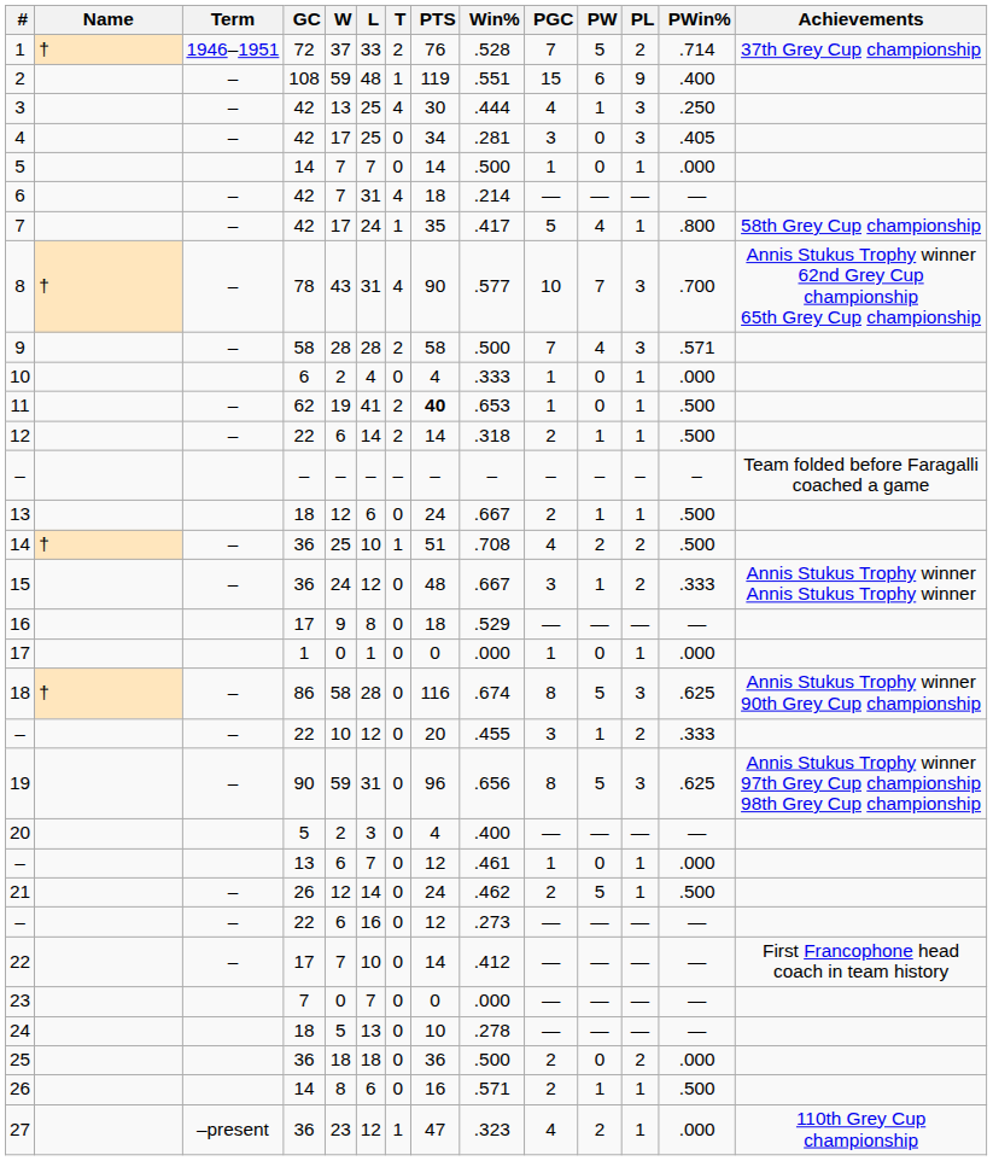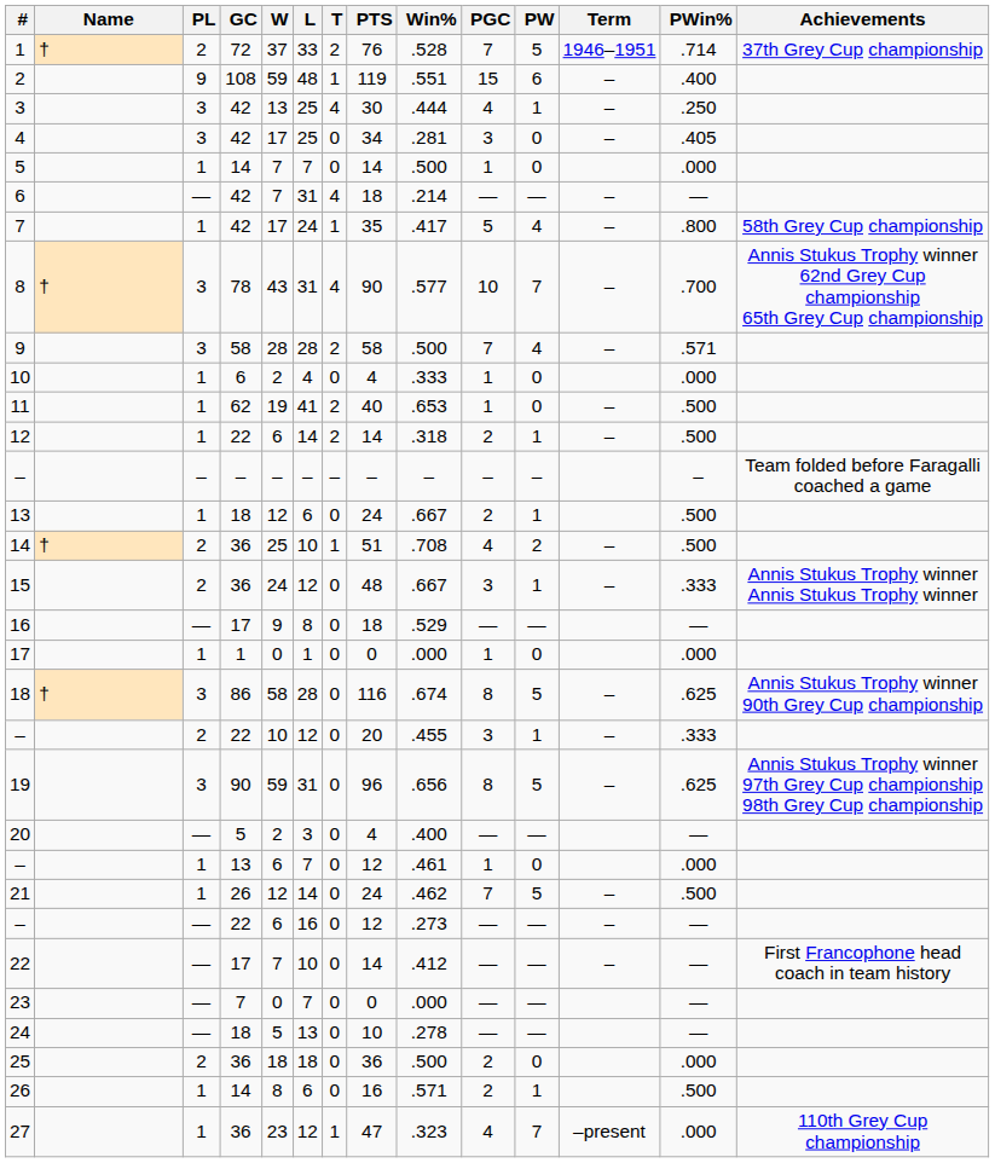 <table class="wikitable sortable" style="text-align:center;">
 <tr>
 <th> #</th>
 <th width=120>Name</th>
-<th>Term</th>
+<th> PL</th>
 <th> GC</th>
 <th> W</th>
 <th> L</th>
 <th> T</th>
 <th> PTS</th>
 <th> Win%</th>
 <th> PGC</th>
 <th> PW</th>
-<th> PL</th>
+<th>Term</th>
 <th> PWin%</th>
 <th width=210 class=unsortable>Achievements</th>
 </tr>
 <tr>
 <td>1</td>
 <td align=left style="background-color:#FFE6BD">†</td>
-<td><a href='#'>1946</a>–<a href='#'>1951</a></td>
+<td>2</td>
 <td>72</td>
 <td>37</td>
 <td>33</td>
 <td>2</td>
 <td>76</td>
 <td>.528</td>
 <td>7</td>
 <td>5</td>
-<td>2</td>
+<td><a href='#'>1946</a>–<a href='#'>1951</a></td>
 <td>.714</td>
 <td><a href='#'>37th Grey Cup</a> <a href='#'>championship</a></td>
 </tr>
 <tr>
 <td>2</td>
 <td align=left></td>
-<td>–</td>
+<td>9</td>
 <td>108</td>
 <td>59</td>
 <td>48</td>
 <td>1</td>
 <td>119</td>
 <td>.551</td>
 <td>15</td>
 <td>6</td>
-<td>9</td>
+<td>–</td>
 <td>.400</td>
 <td></td>
 </tr>
 <tr>
 <td>3</td>
 <td align=left></td>
-<td>–</td>
+<td>3</td>
 <td>42</td>
 <td>13</td>
 <td>25</td>
 <td>4</td>
 <td>30</td>
 <td>.444</td>
 <td>4</td>
 <td>1</td>
-<td>3</td>
+<td>–</td>
 <td>.250</td>
 <td></td>
 </tr>
 <tr>
 <td>4</td>
 <td align=left></td>
-<td>–</td>
+<td>3</td>
 <td>42</td>
 <td>17</td>
 <td>25</td>
 <td>0</td>
 <td>34</td>
 <td>.281</td>
 <td>3</td>
 <td>0</td>
-<td>3</td>
+<td>–</td>
 <td>.405</td>
 <td></td>
 </tr>
 <tr>
 <td>5</td>
 <td align=left></td>
-<td></td>
+<td>1</td>
 <td>14</td>
 <td>7</td>
 <td>7</td>
 <td>0</td>
 <td>14</td>
 <td>.500</td>
 <td>1</td>
 <td>0</td>
-<td>1</td>
+<td></td>
 <td>.000</td>
 <td></td>
 </tr>
 <tr>
 <td>6</td>
 <td align=left></td>
-<td>–</td>
+<td>—</td>
 <td>42</td>
 <td>7</td>
 <td>31</td>
 <td>4</td>
 <td>18</td>
 <td>.214</td>
 <td>—</td>
 <td>—</td>
-<td>—</td>
+<td>–</td>
 <td>—</td>
 <td></td>
 </tr>
 <tr>
 <td>7</td>
 <td align=left></td>
-<td>–</td>
+<td>1</td>
 <td>42</td>
 <td>17</td>
 <td>24</td>
 <td>1</td>
 <td>35</td>
 <td>.417</td>
 <td>5</td>
 <td>4</td>
-<td>1</td>
+<td>–</td>
 <td>.800</td>
 <td><a href='#'>58th Grey Cup</a> <a href='#'>championship</a></td>
 </tr>
 <tr>
 <td>8</td>
 <td align=left style="background-color:#FFE6BD">†</td>
-<td>–</td>
+<td>3</td>
 <td>78</td>
 <td>43</td>
 <td>31</td>
 <td>4</td>
 <td>90</td>
 <td>.577</td>
 <td>10</td>
 <td>7</td>
-<td>3</td>
+<td>–</td>
 <td>.700</td>
 <td> <a href='#'>Annis Stukus Trophy</a> winner<br><a href='#'>62nd Grey Cup</a> <a href='#'>championship</a><br><a href='#'>65th Grey Cup</a> <a href='#'>championship</a></td>
 </tr>
 <tr>
 <td>9</td>
 <td align=left></td>
-<td>–</td>
+<td>3</td>
 <td>58</td>
 <td>28</td>
 <td>28</td>
 <td>2</td>
 <td>58</td>
 <td>.500</td>
 <td>7</td>
 <td>4</td>
-<td>3</td>
+<td>–</td>
 <td>.571</td>
 <td></td>
 </tr>
 <tr>
 <td>10</td>
 <td align=left></td>
-<td></td>
+<td>1</td>
 <td>6</td>
 <td>2</td>
 <td>4</td>
 <td>0</td>
 <td>4</td>
 <td>.333</td>
 <td>1</td>
 <td>0</td>
-<td>1</td>
+<td></td>
 <td>.000</td>
 <td></td>
 </tr>
 <tr>
 <td>11</td>
 <td align=left></td>
-<td>–</td>
+<td>1</td>
 <td>62</td>
 <td>19</td>
 <td>41</td>
 <td>2</td>
-<td><strong>40</strong></td>
+<td>40</td>
 <td>.653</td>
 <td>1</td>
 <td>0</td>
-<td>1</td>
+<td>–</td>
 <td>.500</td>
 <td></td>
 </tr>
 <tr>
 <td>12</td>
 <td align=left></td>
-<td>–</td>
+<td>1</td>
 <td>22</td>
 <td>6</td>
 <td>14</td>
 <td>2</td>
 <td>14</td>
 <td>.318</td>
 <td>2</td>
 <td>1</td>
-<td>1</td>
+<td>–</td>
 <td>.500</td>
 <td></td>
 </tr>
 <tr>
 <td>–</td>
 <td align=left></td>
-<td></td>
 <td>–</td>
 <td>–</td>
 <td>–</td>
 <td>–</td>
 <td>–</td>
 <td>–</td>
 <td>–</td>
 <td>–</td>
 <td>–</td>
+<td></td>
 <td>–</td>
 <td>Team folded before Faragalli coached a game</td>
 </tr>
 <tr>
 <td>13</td>
 <td align=left></td>
-<td></td>
+<td>1</td>
 <td>18</td>
 <td>12</td>
 <td>6</td>
 <td>0</td>
 <td>24</td>
 <td>.667</td>
 <td>2</td>
 <td>1</td>
-<td>1</td>
+<td></td>
 <td>.500</td>
 <td></td>
 </tr>
 <tr>
 <td>14</td>
 <td align=left style="background-color:#FFE6BD">†</td>
-<td>–</td>
+<td>2</td>
 <td>36</td>
 <td>25</td>
 <td>10</td>
 <td>1</td>
 <td>51</td>
 <td>.708</td>
 <td>4</td>
 <td>2</td>
-<td>2</td>
+<td>–</td>
 <td>.500</td>
 <td></td>
 </tr>
 <tr>
 <td>15</td>
 <td align=left></td>
-<td>–</td>
+<td>2</td>
 <td>36</td>
 <td>24</td>
 <td>12</td>
 <td>0</td>
 <td>48</td>
 <td>.667</td>
 <td>3</td>
 <td>1</td>
-<td>2</td>
+<td>–</td>
 <td>.333</td>
 <td> <a href='#'>Annis Stukus Trophy</a> winner<br> <a href='#'>Annis Stukus Trophy</a> winner</td>
 </tr>
 <tr>
 <td>16</td>
 <td align=left></td>
-<td></td>
+<td>—</td>
 <td>17</td>
 <td>9</td>
 <td>8</td>
 <td>0</td>
 <td>18</td>
 <td>.529</td>
 <td>—</td>
 <td>—</td>
-<td>—</td>
+<td></td>
 <td>—</td>
 <td></td>
 </tr>
 <tr>
 <td>17</td>
 <td align=left></td>
-<td></td>
+<td>1</td>
 <td>1</td>
 <td>0</td>
 <td>1</td>
 <td>0</td>
 <td>0</td>
 <td>.000</td>
 <td>1</td>
 <td>0</td>
-<td>1</td>
+<td></td>
 <td>.000</td>
 <td></td>
 </tr>
 <tr>
 <td>18</td>
 <td align=left style="background-color:#FFE6BD">†</td>
-<td>–</td>
+<td>3</td>
 <td>86</td>
 <td>58</td>
 <td>28</td>
 <td>0</td>
 <td>116</td>
 <td>.674</td>
 <td>8</td>
 <td>5</td>
-<td>3</td>
+<td>–</td>
 <td>.625</td>
 <td> <a href='#'>Annis Stukus Trophy</a> winner<br><a href='#'>90th Grey Cup</a> <a href='#'>championship</a></td>
 </tr>
 <tr>
 <td>–</td>
 <td align=left></td>
-<td>–</td>
+<td>2</td>
 <td>22</td>
 <td>10</td>
 <td>12</td>
 <td>0</td>
 <td>20</td>
 <td>.455</td>
 <td>3</td>
 <td>1</td>
-<td>2</td>
+<td>–</td>
 <td>.333</td>
 <td></td>
 </tr>
 <tr>
 <td>19</td>
 <td align=left></td>
-<td>–</td>
+<td>3</td>
 <td>90</td>
 <td>59</td>
 <td>31</td>
 <td>0</td>
 <td>96</td>
 <td>.656</td>
 <td>8</td>
 <td>5</td>
-<td>3</td>
+<td>–</td>
 <td>.625</td>
 <td> <a href='#'>Annis Stukus Trophy</a> winner<br><a href='#'>97th Grey Cup</a> <a href='#'>championship</a><br><a href='#'>98th Grey Cup</a> <a href='#'>championship</a></td>
 </tr>
 <tr>
 <td>20</td>
 <td align=left></td>
-<td></td>
+<td>—</td>
 <td>5</td>
 <td>2</td>
 <td>3</td>
 <td>0</td>
 <td>4</td>
 <td>.400</td>
 <td>—</td>
 <td>—</td>
-<td>—</td>
+<td></td>
 <td>—</td>
 <td></td>
 </tr>
 <tr>
 <td>–</td>
 <td align=left></td>
-<td></td>
+<td>1</td>
 <td>13</td>
 <td>6</td>
 <td>7</td>
 <td>0</td>
 <td>12</td>
 <td>.461</td>
 <td>1</td>
 <td>0</td>
-<td>1</td>
+<td></td>
 <td>.000</td>
 <td></td>
 </tr>
 <tr>
 <td>21</td>
 <td align=left></td>
-<td>–</td>
+<td>1</td>
 <td>26</td>
 <td>12</td>
 <td>14</td>
 <td>0</td>
 <td>24</td>
 <td>.462</td>
-<td>2</td>
+<td>7</td>
 <td>5</td>
-<td>1</td>
+<td>–</td>
 <td>.500</td>
 <td></td>
 </tr>
 <tr>
 <td>–</td>
 <td align=left></td>
-<td>–</td>
+<td>—</td>
 <td>22</td>
 <td>6</td>
 <td>16</td>
 <td>0</td>
 <td>12</td>
 <td>.273</td>
 <td>—</td>
 <td>—</td>
-<td>—</td>
+<td>–</td>
 <td>—</td>
 <td></td>
 </tr>
 <tr>
 <td>22</td>
 <td align=left></td>
-<td>–</td>
+<td>—</td>
 <td>17</td>
 <td>7</td>
 <td>10</td>
 <td>0</td>
 <td>14</td>
 <td>.412</td>
 <td>—</td>
 <td>—</td>
-<td>—</td>
+<td>–</td>
 <td>—</td>
 <td>First <a href='#'>Francophone</a> head coach in team history</td>
 </tr>
 <tr>
 <td>23</td>
 <td align=left></td>
-<td></td>
+<td>—</td>
 <td>7</td>
 <td>0</td>
 <td>7</td>
 <td>0</td>
 <td>0</td>
 <td>.000</td>
 <td>—</td>
 <td>—</td>
-<td>—</td>
+<td></td>
 <td>—</td>
 <td></td>
 </tr>
 <tr>
 <td>24</td>
 <td align=left></td>
-<td></td>
+<td>—</td>
 <td>18</td>
 <td>5</td>
 <td>13</td>
 <td>0</td>
 <td>10</td>
 <td>.278</td>
 <td>—</td>
 <td>—</td>
-<td>—</td>
+<td></td>
 <td>—</td>
 <td></td>
 </tr>
 <tr>
 <td>25</td>
 <td align=left></td>
-<td></td>
+<td>2</td>
 <td>36</td>
 <td>18</td>
 <td>18</td>
 <td>0</td>
 <td>36</td>
 <td>.500</td>
 <td>2</td>
 <td>0</td>
-<td>2</td>
+<td></td>
 <td>.000</td>
 <td></td>
 </tr>
 <tr>
 <td>26</td>
 <td align=left></td>
-<td></td>
+<td>1</td>
 <td>14</td>
 <td>8</td>
 <td>6</td>
 <td>0</td>
 <td>16</td>
 <td>.571</td>
 <td>2</td>
 <td>1</td>
-<td>1</td>
+<td></td>
 <td>.500</td>
 <td></td>
 </tr>
 <tr>
 <td>27</td>
 <td align=left></td>
-<td>–present</td>
+<td>1</td>
 <td>36</td>
 <td>23</td>
 <td>12</td>
 <td>1</td>
 <td>47</td>
 <td>.323</td>
 <td>4</td>
-<td>2</td>
-<td>1</td>
+<td>7</td>
+<td>–present</td>
 <td>.000</td>
 <td><a href='#'>110th Grey Cup</a> <a href='#'>championship</a></td>
 </tr>
 </table>
